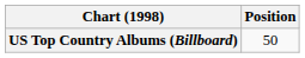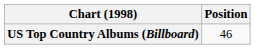 <table class="wikitable plainrowheaders" style="text-align:center">
 <tr>
 <th scope="col">Chart (1998)</th>
 <th scope="col">Position</th>
 </tr>
 <tr>
 <th scope="row">US Top Country Albums (<em>Billboard</em>)</th>
-<td>50</td>
+<td>46</td>
 </tr>
 </table>
